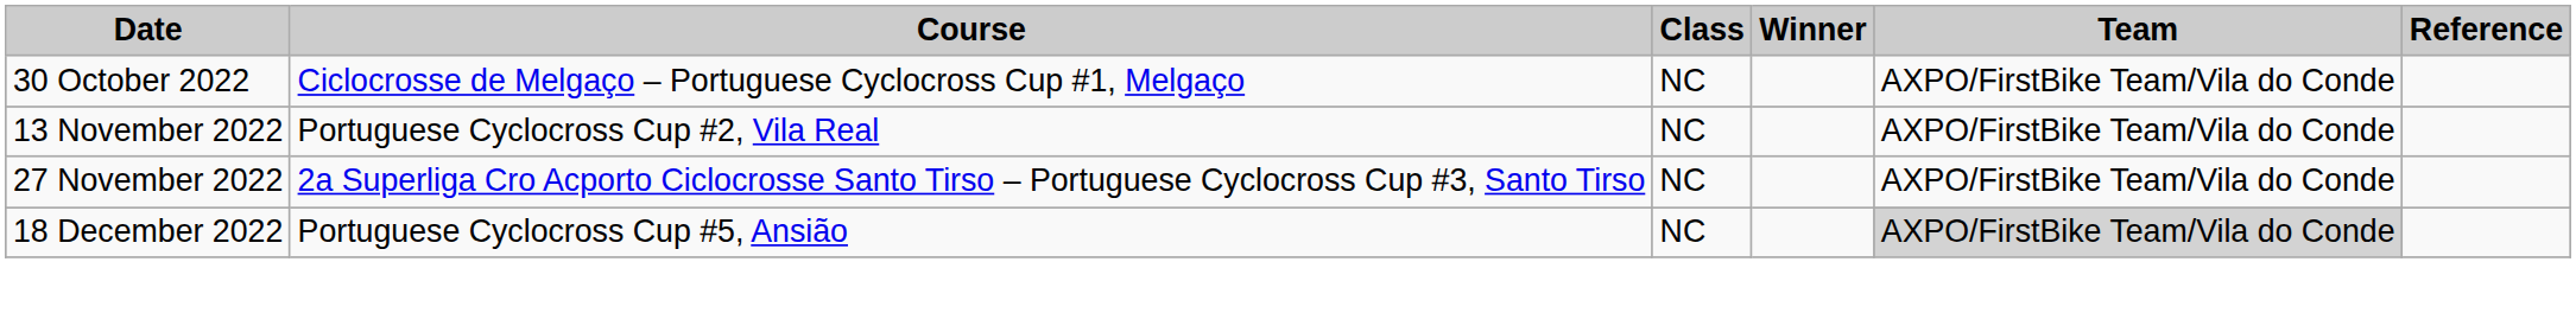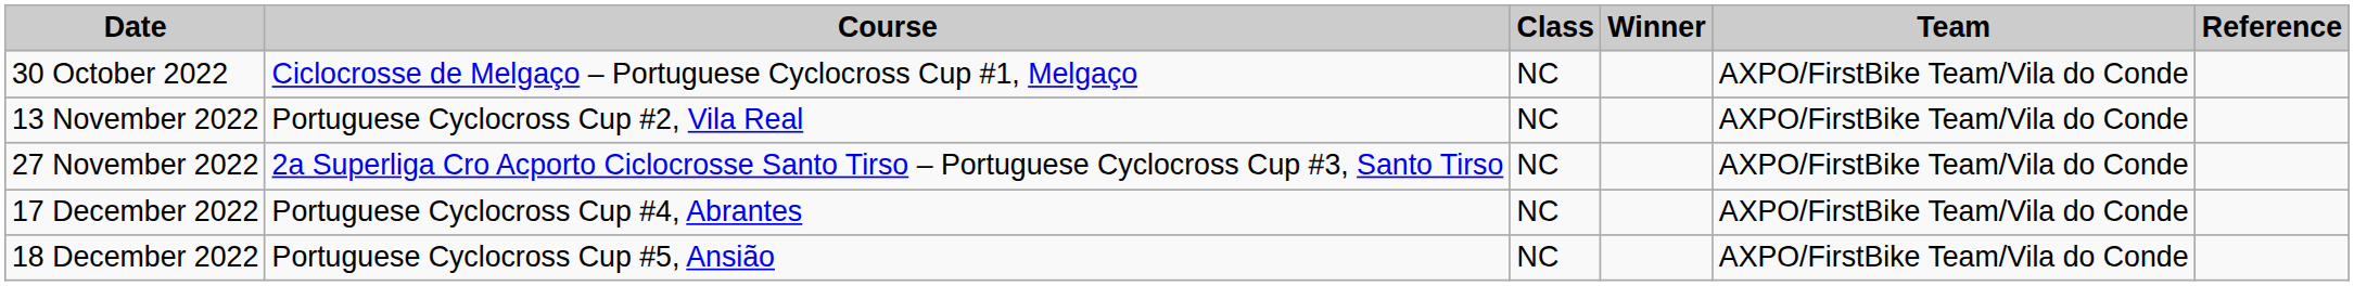 <table class="wikitable sortable alternance ">
 <tr>
 <th scope="col" style="background-color:#CCCCCC;">Date</th>
 <th scope="col" style="background-color:#CCCCCC;">Course</th>
 <th scope="col" style="background-color:#CCCCCC;">Class</th>
 <th scope="col" style="background-color:#CCCCCC;">Winner</th>
 <th scope="col" style="background-color:#CCCCCC;">Team</th>
 <th scope="col" style="background-color:#CCCCCC;">Reference</th>
 </tr>
 <tr>
 <td>30 October 2022</td>
 <td> <a href='#'>Ciclocrosse de Melgaço</a> – Portuguese Cyclocross Cup #1, <a href='#'>Melgaço</a></td>
 <td>NC</td>
 <td></td>
 <td>AXPO/FirstBike Team/Vila do Conde</td>
 <td></td>
 </tr>
 <tr>
 <td>13 November 2022</td>
 <td> Portuguese Cyclocross Cup #2, <a href='#'>Vila Real</a></td>
 <td>NC</td>
 <td></td>
 <td>AXPO/FirstBike Team/Vila do Conde</td>
 <td></td>
 </tr>
 <tr>
 <td>27 November 2022</td>
 <td> <a href='#'>2a Superliga Cro Acporto Ciclocrosse Santo Tirso</a> – Portuguese Cyclocross Cup #3, <a href='#'>Santo Tirso</a></td>
 <td>NC</td>
 <td></td>
 <td>AXPO/FirstBike Team/Vila do Conde</td>
 <td></td>
 </tr>
 <tr>
+<td>17 December 2022</td>
+<td> Portuguese Cyclocross Cup #4, <a href='#'>Abrantes</a></td>
+<td>NC</td>
+<td></td>
+<td>AXPO/FirstBike Team/Vila do Conde</td>
+<td></td>
+</tr>
+<tr>
 <td>18 December 2022</td>
 <td> Portuguese Cyclocross Cup #5, <a href='#'>Ansião</a></td>
 <td>NC</td>
 <td></td>
-<td style="background: lightgrey;">AXPO/FirstBike Team/Vila do Conde</td>
+<td>AXPO/FirstBike Team/Vila do Conde</td>
 <td></td>
 </tr>
 </table>
